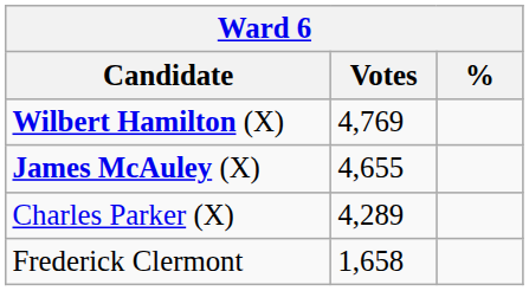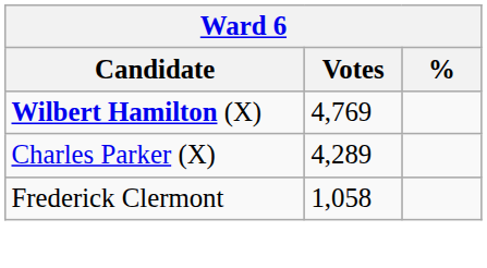 <table class="wikitable">
 <tr>
 <th colspan="3"><a href='#'>Ward 6</a></th>
 </tr>
 <tr>
 <th style="width: 170px">Candidate</th>
 <th style="width: 50px">Votes</th>
 <th style="width: 40px">%</th>
 </tr>
 <tr>
 <td><strong><a href='#'>Wilbert Hamilton</a></strong> (X)</td>
 <td>4,769</td>
 <td></td>
 </tr>
 <tr>
-<td><strong><a href='#'>James McAuley</a></strong> (X)</td>
-<td>4,655</td>
-<td></td>
-</tr>
-<tr>
 <td><a href='#'>Charles Parker</a> (X)</td>
 <td>4,289</td>
 <td></td>
 </tr>
 <tr>
 <td>Frederick Clermont</td>
-<td>1,658</td>
+<td>1,058</td>
 <td></td>
 </tr>
 </table>
